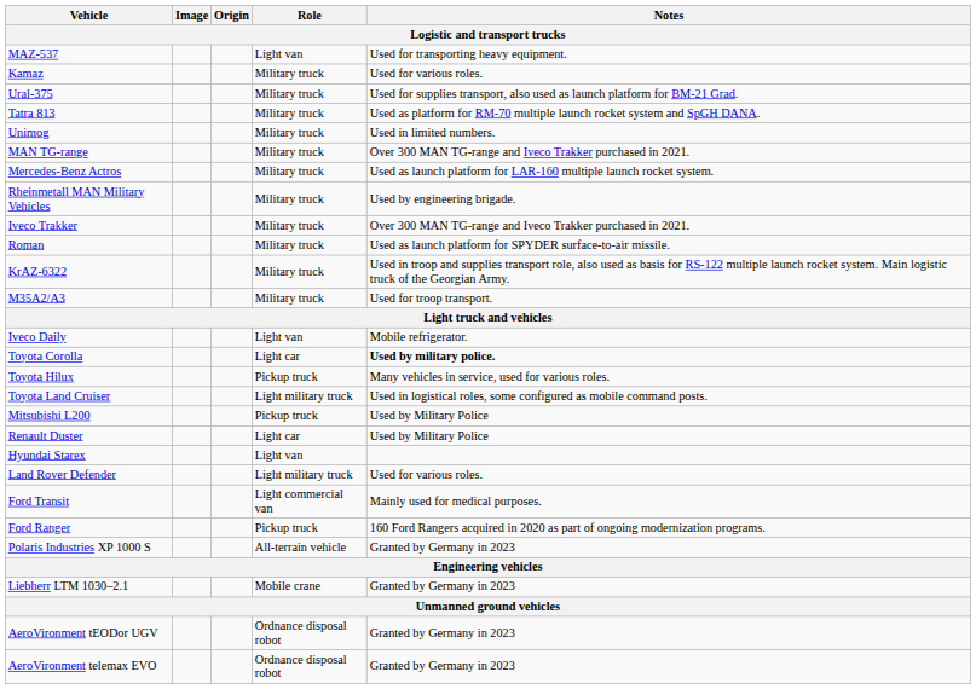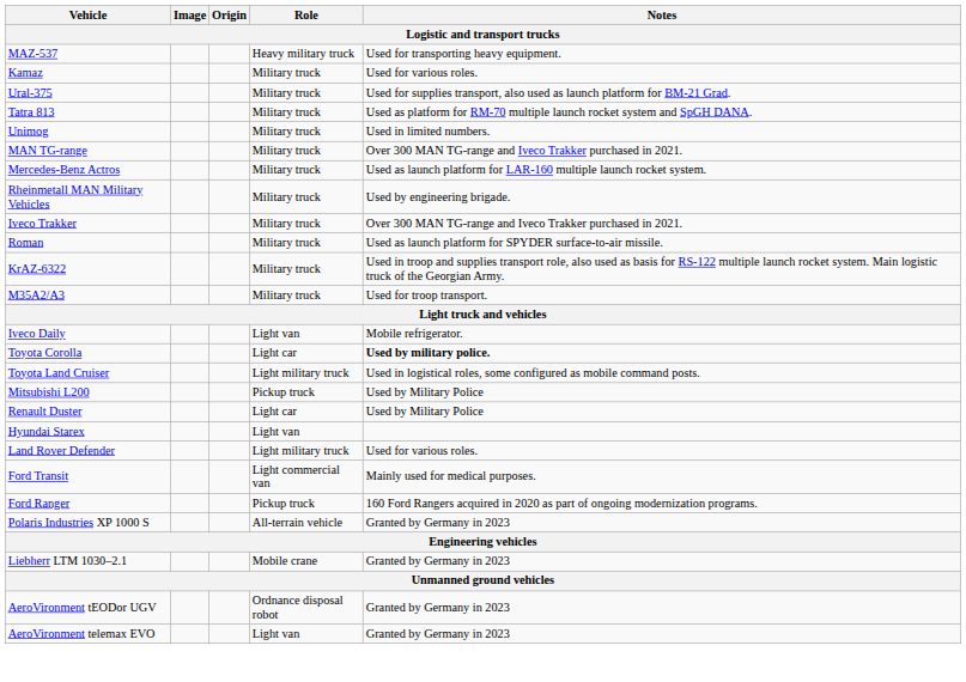 <table class="wikitable">
 <tr>
 <th>Vehicle</th>
 <th>Image</th>
 <th>Origin</th>
 <th>Role</th>
 <th>Notes</th>
 </tr>
 <tr>
 <th colspan="5">Logistic and transport trucks</th>
 </tr>
 <tr>
 <td><a href='#'>MAZ-537</a></td>
 <td></td>
 <td></td>
-<td>Light van</td>
+<td>Heavy military truck</td>
 <td>Used for transporting heavy equipment.</td>
 </tr>
 <tr>
 <td><a href='#'>Kamaz</a></td>
 <td></td>
 <td></td>
 <td>Military truck</td>
 <td>Used for various roles.</td>
 </tr>
 <tr>
 <td><a href='#'>Ural-375</a></td>
 <td></td>
 <td></td>
 <td>Military truck</td>
 <td>Used for supplies transport, also used as launch platform for <a href='#'>BM-21 Grad</a>.</td>
 </tr>
 <tr>
 <td><a href='#'>Tatra 813</a></td>
 <td></td>
 <td></td>
 <td>Military truck</td>
 <td>Used as platform for <a href='#'>RM-70</a> multiple launch rocket system and <a href='#'>SpGH DANA</a>.</td>
 </tr>
 <tr>
 <td><a href='#'>Unimog</a></td>
 <td></td>
 <td></td>
 <td>Military truck</td>
 <td>Used in limited numbers.</td>
 </tr>
 <tr>
 <td><a href='#'>MAN TG-range</a></td>
 <td></td>
 <td></td>
 <td>Military truck</td>
 <td>Over 300 MAN TG-range and <a href='#'>Iveco Trakker</a> purchased in 2021.</td>
 </tr>
 <tr>
 <td><a href='#'>Mercedes-Benz Actros</a></td>
 <td></td>
 <td></td>
 <td>Military truck</td>
 <td>Used as launch platform for <a href='#'>LAR-160</a> multiple launch rocket system.</td>
 </tr>
 <tr>
 <td><a href='#'>Rheinmetall MAN Military Vehicles</a></td>
 <td></td>
 <td></td>
 <td>Military truck</td>
 <td>Used by engineering brigade.</td>
 </tr>
 <tr>
 <td><a href='#'>Iveco Trakker</a></td>
 <td></td>
 <td></td>
 <td>Military truck</td>
 <td>Over 300 MAN TG-range and Iveco Trakker purchased in 2021.</td>
 </tr>
 <tr>
 <td><a href='#'>Roman</a></td>
 <td></td>
 <td></td>
 <td>Military truck</td>
 <td>Used as launch platform for SPYDER surface-to-air missile.</td>
 </tr>
 <tr>
 <td><a href='#'>KrAZ-6322</a></td>
 <td></td>
 <td></td>
 <td>Military truck</td>
 <td>Used in troop and supplies transport role, also used as basis for <a href='#'>RS-122</a> multiple launch rocket system. Main logistic truck of the Georgian Army.</td>
 </tr>
 <tr>
 <td><a href='#'>M35A2/A3</a></td>
 <td></td>
 <td></td>
 <td>Military truck</td>
 <td>Used for troop transport.</td>
 </tr>
 <tr>
 <th colspan="5">Light truck and vehicles</th>
 </tr>
 <tr>
 <td><a href='#'>Iveco Daily</a></td>
 <td></td>
 <td></td>
 <td>Light van</td>
 <td>Mobile refrigerator.</td>
 </tr>
 <tr>
 <td><a href='#'>Toyota Corolla</a></td>
 <td></td>
 <td></td>
 <td>Light car</td>
 <td><strong>Used by military police.</strong></td>
 </tr>
 <tr>
-<td><a href='#'>Toyota Hilux</a></td>
-<td></td>
-<td></td>
-<td>Pickup truck</td>
-<td>Many vehicles in service, used for various roles.</td>
-</tr>
-<tr>
 <td><a href='#'>Toyota Land Cruiser</a></td>
 <td></td>
 <td></td>
 <td>Light military truck</td>
 <td>Used in logistical roles, some configured as mobile command posts.</td>
 </tr>
 <tr>
 <td><a href='#'>Mitsubishi L200</a></td>
 <td></td>
 <td></td>
 <td>Pickup truck</td>
 <td>Used by Military Police</td>
 </tr>
 <tr>
 <td><a href='#'>Renault Duster</a></td>
 <td></td>
 <td></td>
 <td>Light car</td>
 <td>Used by Military Police</td>
 </tr>
 <tr>
 <td><a href='#'>Hyundai Starex</a></td>
 <td></td>
 <td></td>
 <td>Light van</td>
 <td></td>
 </tr>
 <tr>
 <td><a href='#'>Land Rover Defender</a></td>
 <td></td>
 <td></td>
 <td>Light military truck</td>
 <td>Used for various roles.</td>
 </tr>
 <tr>
 <td><a href='#'>Ford Transit</a></td>
 <td></td>
 <td></td>
 <td>Light commercial van</td>
 <td>Mainly used for medical purposes.</td>
 </tr>
 <tr>
 <td><a href='#'>Ford Ranger</a></td>
 <td></td>
 <td></td>
 <td>Pickup truck</td>
 <td>160 Ford Rangers acquired in 2020 as part of ongoing modernization programs.</td>
 </tr>
 <tr>
 <td><a href='#'>Polaris Industries</a> XP 1000 S</td>
 <td></td>
 <td></td>
 <td>All-terrain vehicle</td>
 <td>Granted by Germany in 2023</td>
 </tr>
 <tr>
 <th colspan="5">Engineering vehicles</th>
 </tr>
 <tr>
 <td><a href='#'>Liebherr</a> LTM 1030–2.1</td>
 <td></td>
 <td></td>
 <td>Mobile crane</td>
 <td>Granted by Germany in 2023</td>
 </tr>
 <tr>
 <th colspan="5">Unmanned ground vehicles</th>
 </tr>
 <tr>
 <td><a href='#'>AeroVironment</a> tEODor UGV</td>
 <td></td>
 <td></td>
 <td>Ordnance disposal robot</td>
 <td>Granted by Germany in 2023</td>
 </tr>
 <tr>
 <td><a href='#'>AeroVironment</a> telemax EVO</td>
 <td></td>
 <td></td>
-<td>Ordnance disposal robot</td>
+<td>Light van</td>
 <td>Granted by Germany in 2023</td>
 </tr>
 </table>
